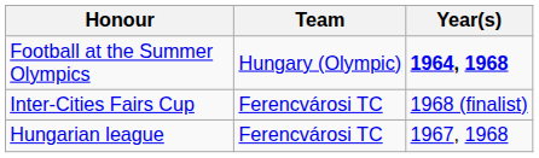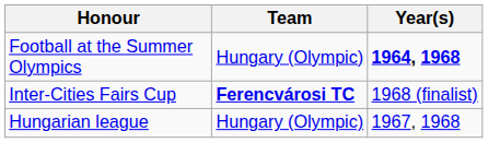 <table class="wikitable" border="1">
 <tr>
 <th width="180px">Honour</th>
 <th>Team</th>
 <th>Year(s)</th>
 </tr>
 <tr>
 <td><a href='#'>Football at the Summer Olympics</a></td>
 <td><a href='#'>Hungary (Olympic)</a></td>
 <td><strong><a href='#'>1964</a>, <a href='#'>1968</a></strong></td>
 </tr>
 <tr>
 <td><a href='#'>Inter-Cities Fairs Cup</a></td>
-<td><a href='#'>Ferencvárosi TC</a></td>
+<td><strong><a href='#'>Ferencvárosi TC</a></strong></td>
 <td><a href='#'>1968 (finalist)</a></td>
 </tr>
 <tr>
 <td><a href='#'>Hungarian league</a></td>
-<td><a href='#'>Ferencvárosi TC</a></td>
+<td><a href='#'>Hungary (Olympic)</a></td>
 <td><a href='#'>1967</a>, <a href='#'>1968</a></td>
 </tr>
 </table>
